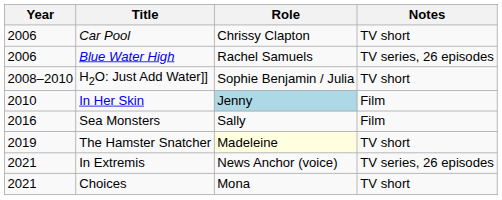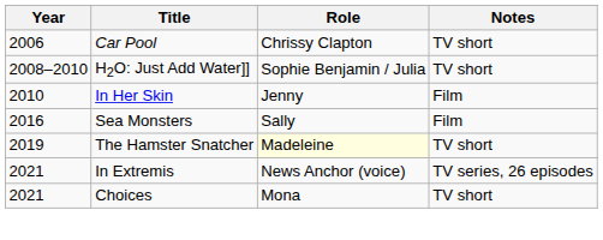 <table class="wikitable">
 <tr>
 <th>Year</th>
 <th>Title</th>
 <th>Role</th>
 <th>Notes</th>
 </tr>
 <tr>
 <td>2006</td>
 <td><em>Car Pool</em></td>
 <td>Chrissy Clapton</td>
 <td>TV short</td>
 </tr>
 <tr>
-<td>2006</td>
-<td><em><a href='#'>Blue Water High</a></em></td>
-<td>Rachel Samuels</td>
-<td>TV series, 26 episodes</td>
-</tr>
-<tr>
 <td>2008–2010</td>
 <td>H<sub>2</sub>O: Just Add Water]]<em></td>
 <td>Sophie Benjamin / Julia</td>
 <td>TV short</td>
 </tr>
 <tr>
 <td>2010</td>
 <td></em><a href='#'>In Her Skin</a><em></td>
-<td style="background: lightblue;">Jenny</td>
+<td>Jenny</td>
 <td>Film</td>
 </tr>
 <tr>
 <td>2016</td>
 <td></em>Sea Monsters<em></td>
 <td>Sally</td>
 <td>Film</td>
 </tr>
 <tr>
 <td>2019</td>
 <td></em>The Hamster Snatcher<em></td>
 <td style="background: lightyellow;">Madeleine</td>
 <td>TV short</td>
 </tr>
 <tr>
 <td>2021</td>
 <td></em>In Extremis<em></td>
 <td>News Anchor (voice)</td>
 <td>TV series, 26 episodes</td>
 </tr>
 <tr>
 <td>2021</td>
 <td></em>Choices<em></td>
 <td>Mona</td>
 <td>TV short</td>
 </tr>
 </table>
